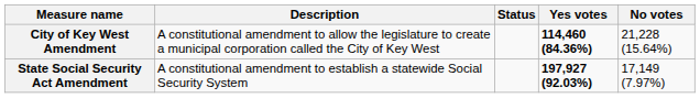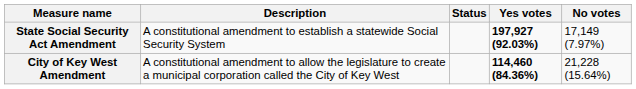 <table class="wikitable sortable plainrowheaders" style="width:100%">
 <tr>
 <th scope="col">Measure name</th>
 <th class="unsortable" scope="col">Description</th>
 <th scope="col">Status</th>
 <th scope="col">Yes votes</th>
 <th scope="col">No votes</th>
 </tr>
 <tr>
+<th scope="row">State Social Security Act Amendment</th>
+<td>A constitutional amendment to establish a statewide Social Security System</td>
+<td></td>
+<td><strong>197,927 (92.03%)</strong></td>
+<td>17,149 (7.97%)</td>
+</tr>
+<tr>
 <th scope="row">City of Key West Amendment</th>
 <td>A constitutional amendment to allow the legislature to create a municipal corporation called the City of Key West</td>
 <td></td>
 <td><strong>114,460 (84.36%)</strong></td>
 <td>21,228 (15.64%)</td>
 </tr>
-<tr>
-<th scope="row">State Social Security Act Amendment</th>
-<td>A constitutional amendment to establish a statewide Social Security System</td>
-<td></td>
-<td><strong>197,927 (92.03%)</strong></td>
-<td>17,149 (7.97%)</td>
-</tr>
 </table>
